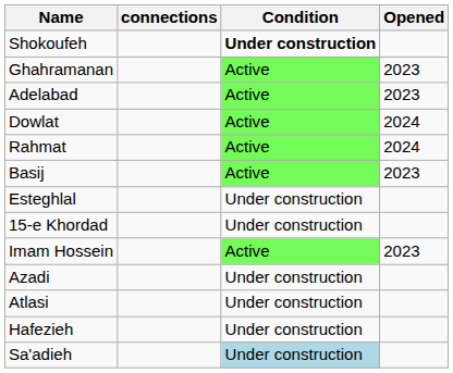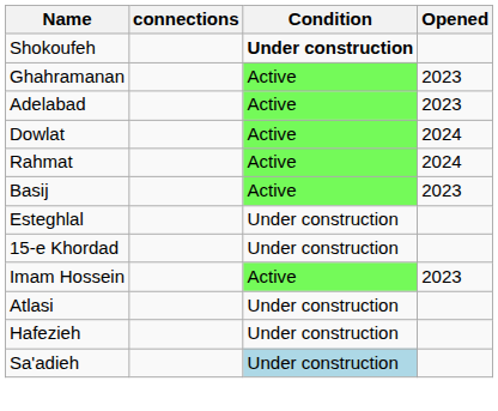 <table class="wikitable">
 <tr>
 <th>Name</th>
 <th>connections</th>
 <th>Condition</th>
 <th>Opened</th>
 </tr>
 <tr>
 <td>Shokoufeh</td>
 <td></td>
 <td><strong>Under construction</strong></td>
 <td></td>
 </tr>
 <tr>
 <td>Ghahramanan</td>
 <td></td>
 <td style="background-color:#74FA59">Active</td>
 <td>2023</td>
 </tr>
 <tr>
 <td>Adelabad</td>
 <td></td>
 <td style="background-color:#74FA59">Active</td>
 <td>2023</td>
 </tr>
 <tr>
 <td>Dowlat</td>
 <td></td>
 <td style="background-color:#74FA59">Active</td>
 <td>2024</td>
 </tr>
 <tr>
 <td>Rahmat</td>
 <td></td>
 <td style="background-color:#74FA59">Active</td>
 <td>2024</td>
 </tr>
 <tr>
 <td>Basij</td>
 <td></td>
 <td style="background-color:#74FA59">Active</td>
 <td>2023</td>
 </tr>
 <tr>
 <td>Esteghlal</td>
 <td></td>
 <td>Under construction</td>
 <td></td>
 </tr>
 <tr>
 <td>15-e Khordad</td>
 <td></td>
 <td>Under construction</td>
 <td></td>
 </tr>
 <tr>
 <td>Imam Hossein</td>
 <td></td>
 <td style="background-color:#74FA59">Active</td>
 <td>2023</td>
 </tr>
 <tr>
-<td>Azadi</td>
-<td></td>
-<td>Under construction</td>
-<td></td>
-</tr>
-<tr>
 <td>Atlasi</td>
 <td></td>
 <td>Under construction</td>
 <td></td>
 </tr>
 <tr>
 <td>Hafezieh</td>
 <td></td>
 <td>Under construction</td>
 <td></td>
 </tr>
 <tr>
 <td>Sa'adieh</td>
 <td></td>
 <td style="background: lightblue;">Under construction</td>
 <td></td>
 </tr>
 </table>
